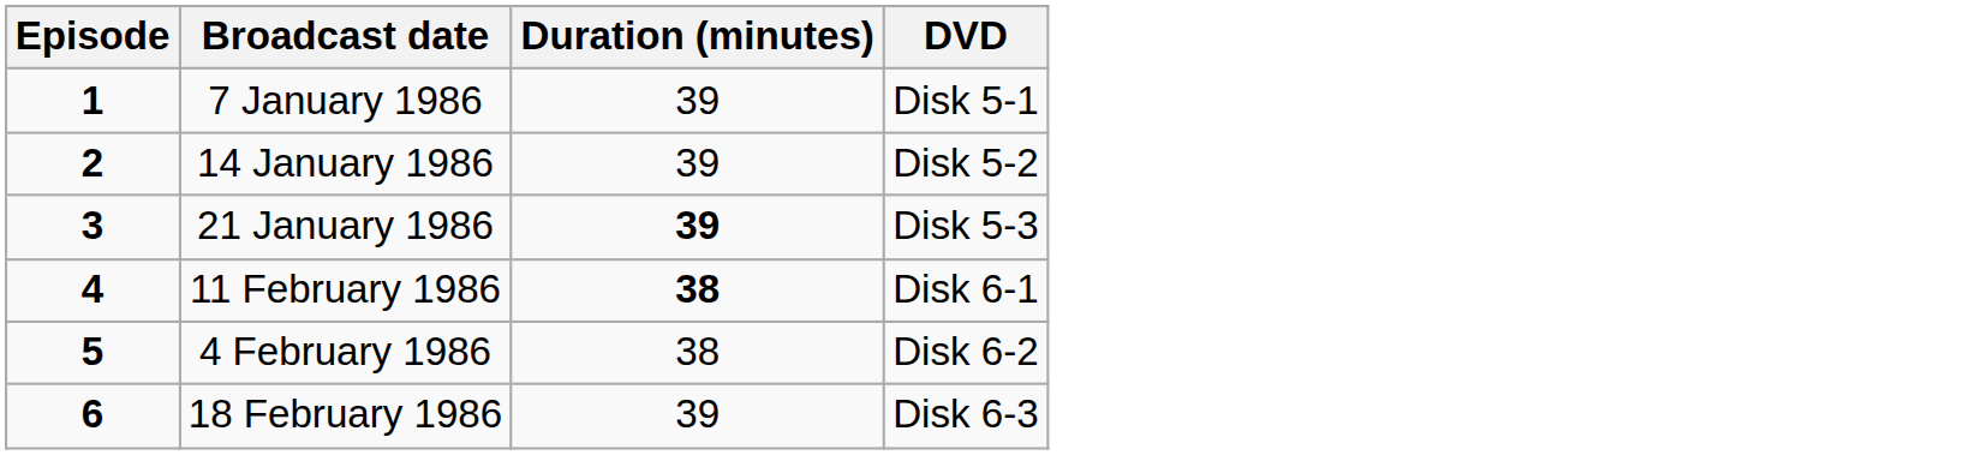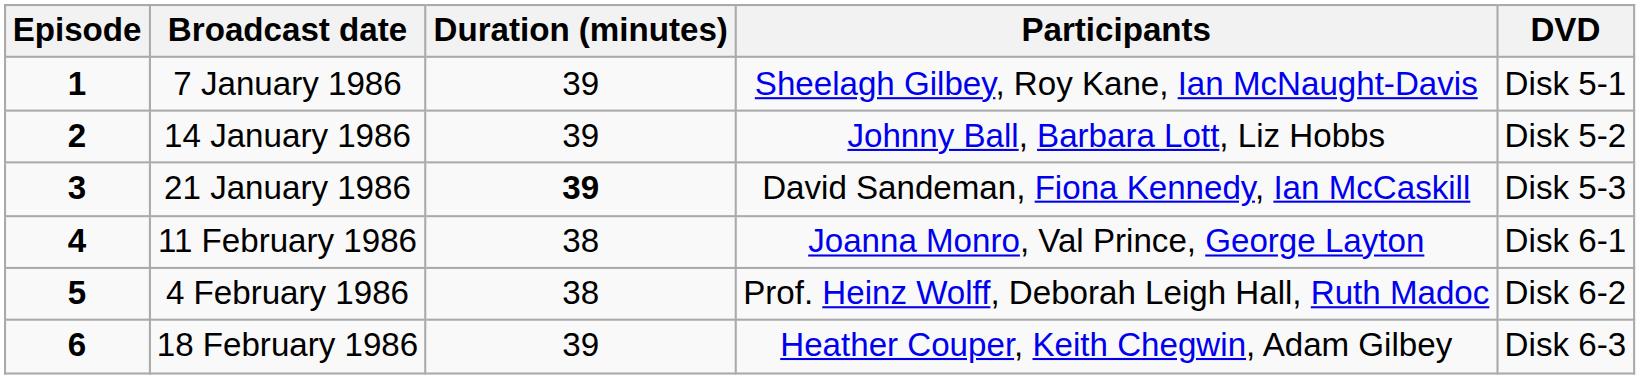 <table class="wikitable" style="text-align:center;">
 <tr>
 <th>Episode</th>
 <th>Broadcast date</th>
 <th>Duration (minutes)</th>
+<th>Participants</th>
 <th>DVD</th>
 </tr>
 <tr>
 <td><strong>1</strong></td>
 <td>7 January 1986</td>
 <td>39</td>
+<td><a href='#'>Sheelagh Gilbey</a>, Roy Kane, <a href='#'>Ian McNaught-Davis</a></td>
 <td>Disk 5-1</td>
 </tr>
 <tr>
 <td><strong>2</strong></td>
 <td>14 January 1986</td>
 <td>39</td>
+<td><a href='#'>Johnny Ball</a>, <a href='#'>Barbara Lott</a>, Liz Hobbs</td>
 <td>Disk 5-2</td>
 </tr>
 <tr>
 <td><strong>3</strong></td>
 <td>21 January 1986</td>
 <td><strong>39</strong></td>
+<td>David Sandeman, <a href='#'>Fiona Kennedy</a>, <a href='#'>Ian McCaskill</a></td>
 <td>Disk 5-3</td>
 </tr>
 <tr>
 <td><strong>4</strong></td>
 <td>11 February 1986</td>
-<td><strong>38</strong></td>
+<td>38</td>
+<td><a href='#'>Joanna Monro</a>, Val Prince, <a href='#'>George Layton</a></td>
 <td>Disk 6-1</td>
 </tr>
 <tr>
 <td><strong>5</strong></td>
 <td>4 February 1986</td>
 <td>38</td>
+<td>Prof. <a href='#'>Heinz Wolff</a>, Deborah Leigh Hall, <a href='#'>Ruth Madoc</a></td>
 <td>Disk 6-2</td>
 </tr>
 <tr>
 <td><strong>6</strong></td>
 <td>18 February 1986</td>
 <td>39</td>
+<td><a href='#'>Heather Couper</a>, <a href='#'>Keith Chegwin</a>, Adam Gilbey</td>
 <td>Disk 6-3</td>
 </tr>
 </table>
